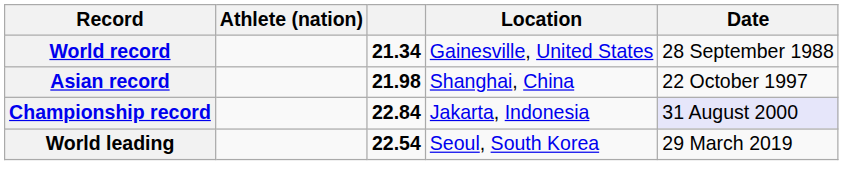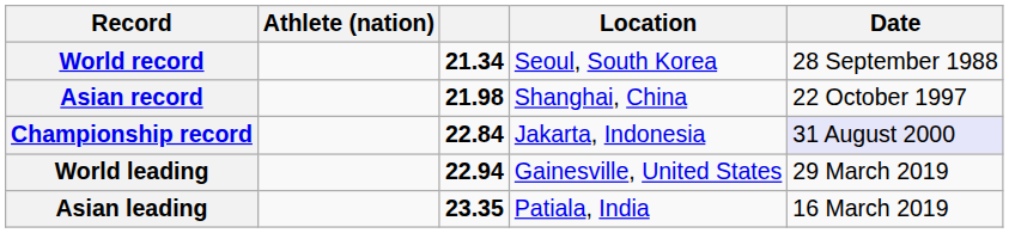 <table class="wikitable">
 <tr>
 <th scope="col">Record</th>
 <th scope="col">Athlete (nation)</th>
 <th scope="col"></th>
 <th scope="col">Location</th>
 <th scope="col">Date</th>
 </tr>
 <tr>
 <th scope="row"><a href='#'>World record</a></th>
 <td></td>
 <td align="center"><strong>21.34</strong></td>
-<td><a href='#'>Gainesville</a>, <a href='#'>United States</a></td>
+<td><a href='#'>Seoul</a>, <a href='#'>South Korea</a></td>
 <td>28 September 1988</td>
 </tr>
 <tr>
 <th scope="row"><a href='#'>Asian record</a></th>
 <td></td>
 <td align="center"><strong>21.98</strong></td>
 <td><a href='#'>Shanghai</a>, <a href='#'>China</a></td>
 <td>22 October 1997</td>
 </tr>
 <tr>
 <th><a href='#'>Championship record</a></th>
 <td></td>
 <td align="center"><strong>22.84</strong></td>
 <td><a href='#'>Jakarta</a>, <a href='#'>Indonesia</a></td>
 <td style="background: lavender;">31 August 2000</td>
 </tr>
 <tr>
 <th scope="row">World leading</th>
 <td></td>
-<td align="center"><strong>22.54</strong></td>
-<td><a href='#'>Seoul</a>, <a href='#'>South Korea</a></td>
+<td align="center"><strong>22.94</strong></td>
+<td><a href='#'>Gainesville</a>, <a href='#'>United States</a></td>
 <td>29 March 2019</td>
 </tr>
+<tr>
+<th scope="row">Asian leading</th>
+<td></td>
+<td align="center"><strong>23.35</strong></td>
+<td><a href='#'>Patiala</a>, <a href='#'>India</a></td>
+<td>16 March 2019</td>
+</tr>
 </table>
